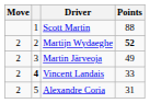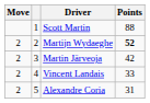 <table class="wikitable" style="font-size:85%;">
 <tr>
 <th>Move</th>
 <th></th>
 <th>Driver</th>
 <th>Points</th>
 </tr>
 <tr>
 <td align="center"></td>
 <td align="center">1</td>
 <td><a href='#'>Scott Martin</a></td>
 <td align="center">88</td>
 </tr>
 <tr>
 <td align="center"> 2</td>
 <td align="center">2</td>
 <td><a href='#'>Martijn Wydaeghe</a></td>
 <td align="center"><strong>52</strong></td>
 </tr>
 <tr>
 <td align="center"> 2</td>
 <td align="center">3</td>
 <td><a href='#'>Martin Järveoja</a></td>
-<td align="center">49</td>
+<td align="center">42</td>
 </tr>
 <tr>
 <td align="center"> 2</td>
-<td align="center"><strong>4</strong></td>
+<td align="center">4</td>
 <td><a href='#'>Vincent Landais</a></td>
 <td align="center">33</td>
 </tr>
 <tr>
 <td align="center"> 2</td>
 <td align="center">5</td>
 <td><a href='#'>Alexandre Coria</a></td>
 <td align="center">31</td>
 </tr>
 </table>
